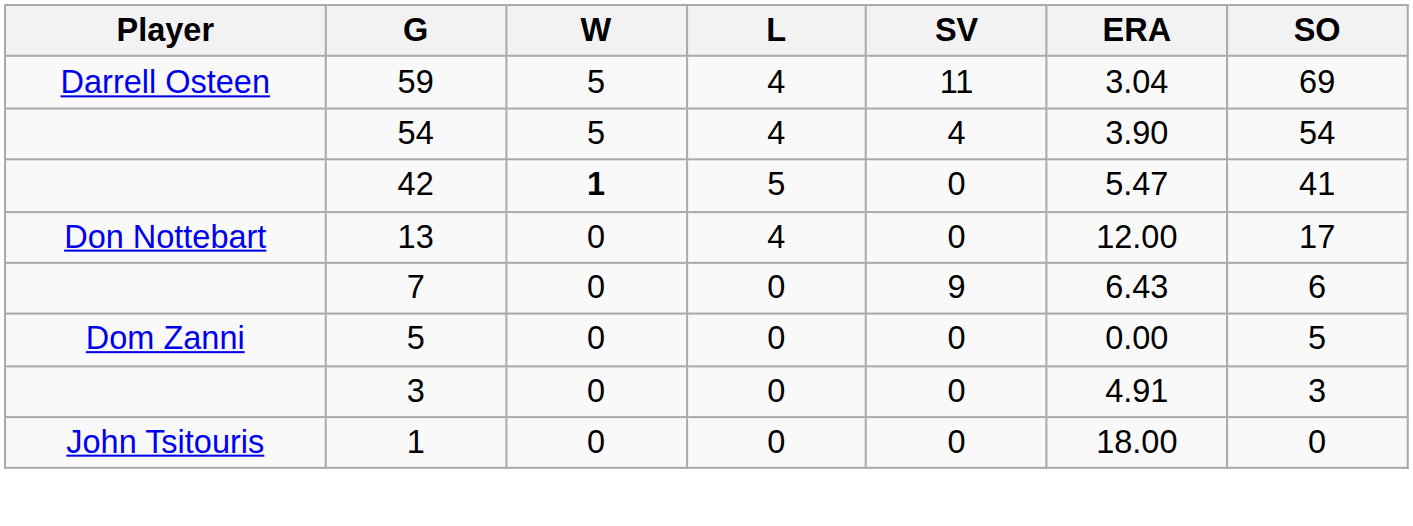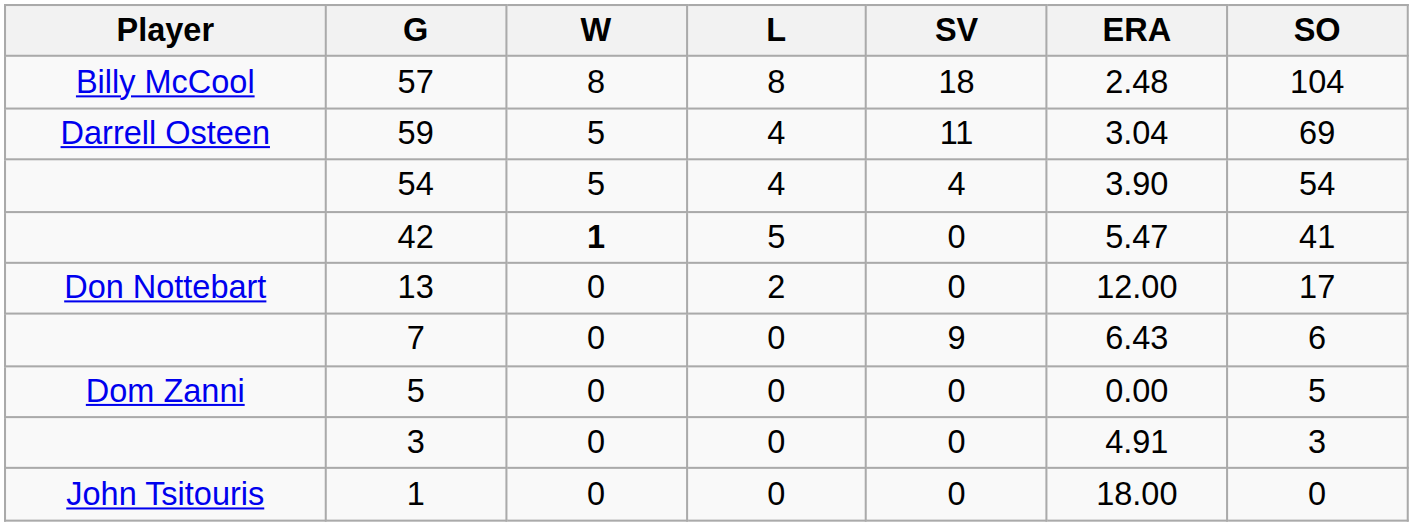 <table class="wikitable sortable">
 <tr>
 <th bgcolor="#DDDDFF" width="16%">Player</th>
 <th bgcolor="#DDDDFF" width="9%">G</th>
 <th bgcolor="#DDDDFF" width="9%">W</th>
 <th bgcolor="#DDDDFF" width="9%">L</th>
 <th bgcolor="#DDDDFF" width="9%">SV</th>
 <th bgcolor="#DDDDFF" width="9%">ERA</th>
 <th bgcolor="#DDDDFF" width="9%">SO</th>
+</tr>
+<tr align="center">
+<td><a href='#'>Billy McCool</a></td>
+<td>57</td>
+<td>8</td>
+<td>8</td>
+<td>18</td>
+<td>2.48</td>
+<td>104</td>
 </tr>
 <tr align=center>
 <td><a href='#'>Darrell Osteen</a></td>
 <td>59</td>
 <td>5</td>
 <td>4</td>
 <td>11</td>
 <td>3.04</td>
 <td>69</td>
 </tr>
 <tr align="center">
 <td></td>
 <td>54</td>
 <td>5</td>
 <td>4</td>
 <td>4</td>
 <td>3.90</td>
 <td>54</td>
 </tr>
 <tr align="center">
 <td></td>
 <td>42</td>
 <td><strong>1</strong></td>
 <td>5</td>
 <td>0</td>
 <td>5.47</td>
 <td>41</td>
 </tr>
 <tr align="center">
 <td><a href='#'>Don Nottebart</a></td>
 <td>13</td>
 <td>0</td>
-<td>4</td>
+<td>2</td>
 <td>0</td>
 <td>12.00</td>
 <td>17</td>
 </tr>
 <tr align="center">
 <td></td>
 <td>7</td>
 <td>0</td>
 <td>0</td>
 <td>9</td>
 <td>6.43</td>
 <td>6</td>
 </tr>
 <tr align="center">
 <td><a href='#'>Dom Zanni</a></td>
 <td>5</td>
 <td>0</td>
 <td>0</td>
 <td>0</td>
 <td>0.00</td>
 <td>5</td>
 </tr>
 <tr align="center">
 <td></td>
 <td>3</td>
 <td>0</td>
 <td>0</td>
 <td>0</td>
 <td>4.91</td>
 <td>3</td>
 </tr>
 <tr align="center">
 <td><a href='#'>John Tsitouris</a></td>
 <td>1</td>
 <td>0</td>
 <td>0</td>
 <td>0</td>
 <td>18.00</td>
 <td>0</td>
 </tr>
 </table>
